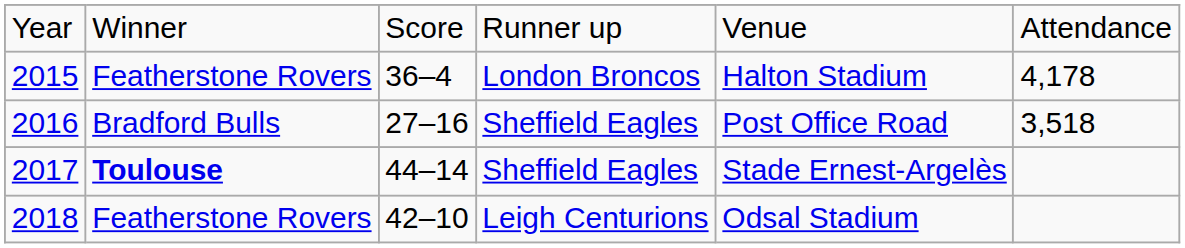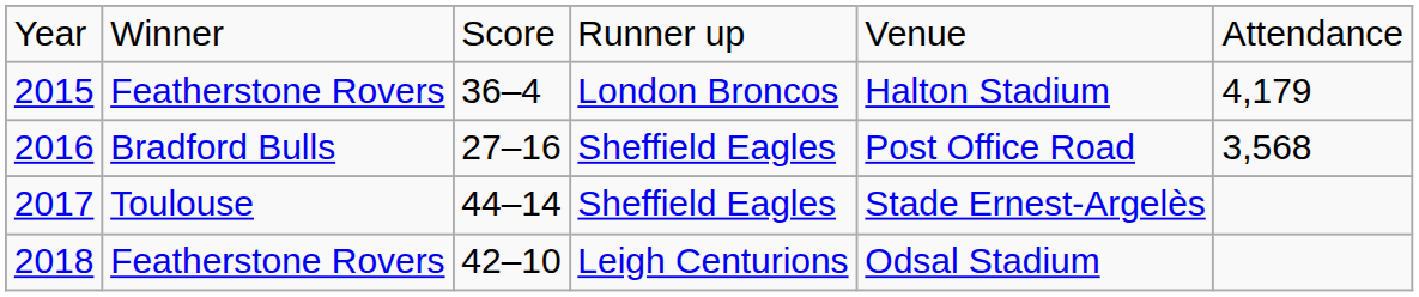 <table class="wikitable defaultleft col3center col6right">
 <tr>
 <td>Year</td>
 <td>Winner</td>
 <td>Score</td>
 <td>Runner up</td>
 <td>Venue</td>
 <td>Attendance</td>
 </tr>
 <tr>
 <td><a href='#'>2015</a></td>
 <td> <a href='#'>Featherstone Rovers</a></td>
 <td>36–4</td>
 <td> <a href='#'>London Broncos</a></td>
 <td><a href='#'>Halton Stadium</a></td>
-<td>4,178</td>
+<td>4,179</td>
 </tr>
 <tr>
 <td><a href='#'>2016</a></td>
 <td> <a href='#'>Bradford Bulls</a></td>
 <td>27–16</td>
 <td> <a href='#'>Sheffield Eagles</a></td>
 <td><a href='#'>Post Office Road</a></td>
-<td>3,518</td>
+<td>3,568</td>
 </tr>
 <tr>
 <td><a href='#'>2017</a></td>
-<td><strong> <a href='#'>Toulouse</a></strong></td>
+<td> <a href='#'>Toulouse</a></td>
 <td>44–14</td>
 <td> <a href='#'>Sheffield Eagles</a></td>
 <td><a href='#'>Stade Ernest-Argelès</a></td>
 <td></td>
 </tr>
 <tr>
 <td><a href='#'>2018</a></td>
 <td> <a href='#'>Featherstone Rovers</a></td>
 <td>42–10</td>
 <td> <a href='#'>Leigh Centurions</a></td>
 <td><a href='#'>Odsal Stadium</a></td>
 <td></td>
 </tr>
 </table>
